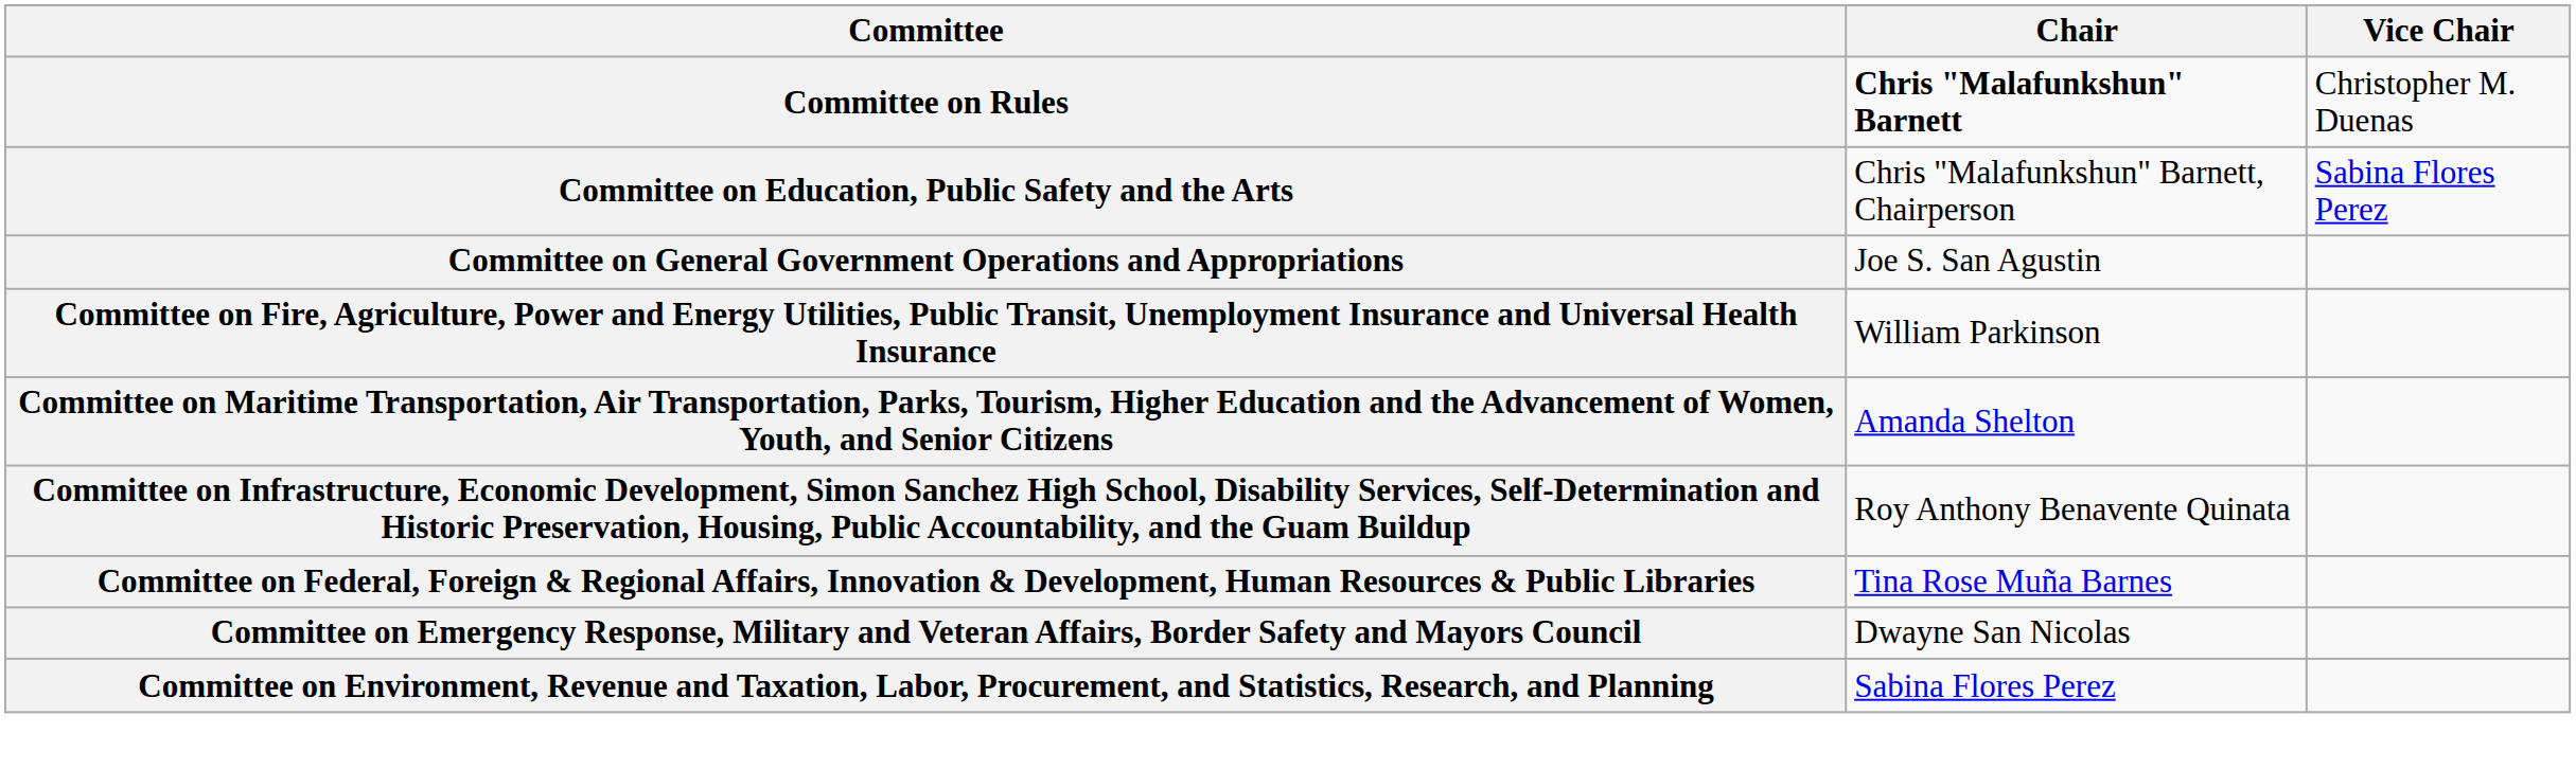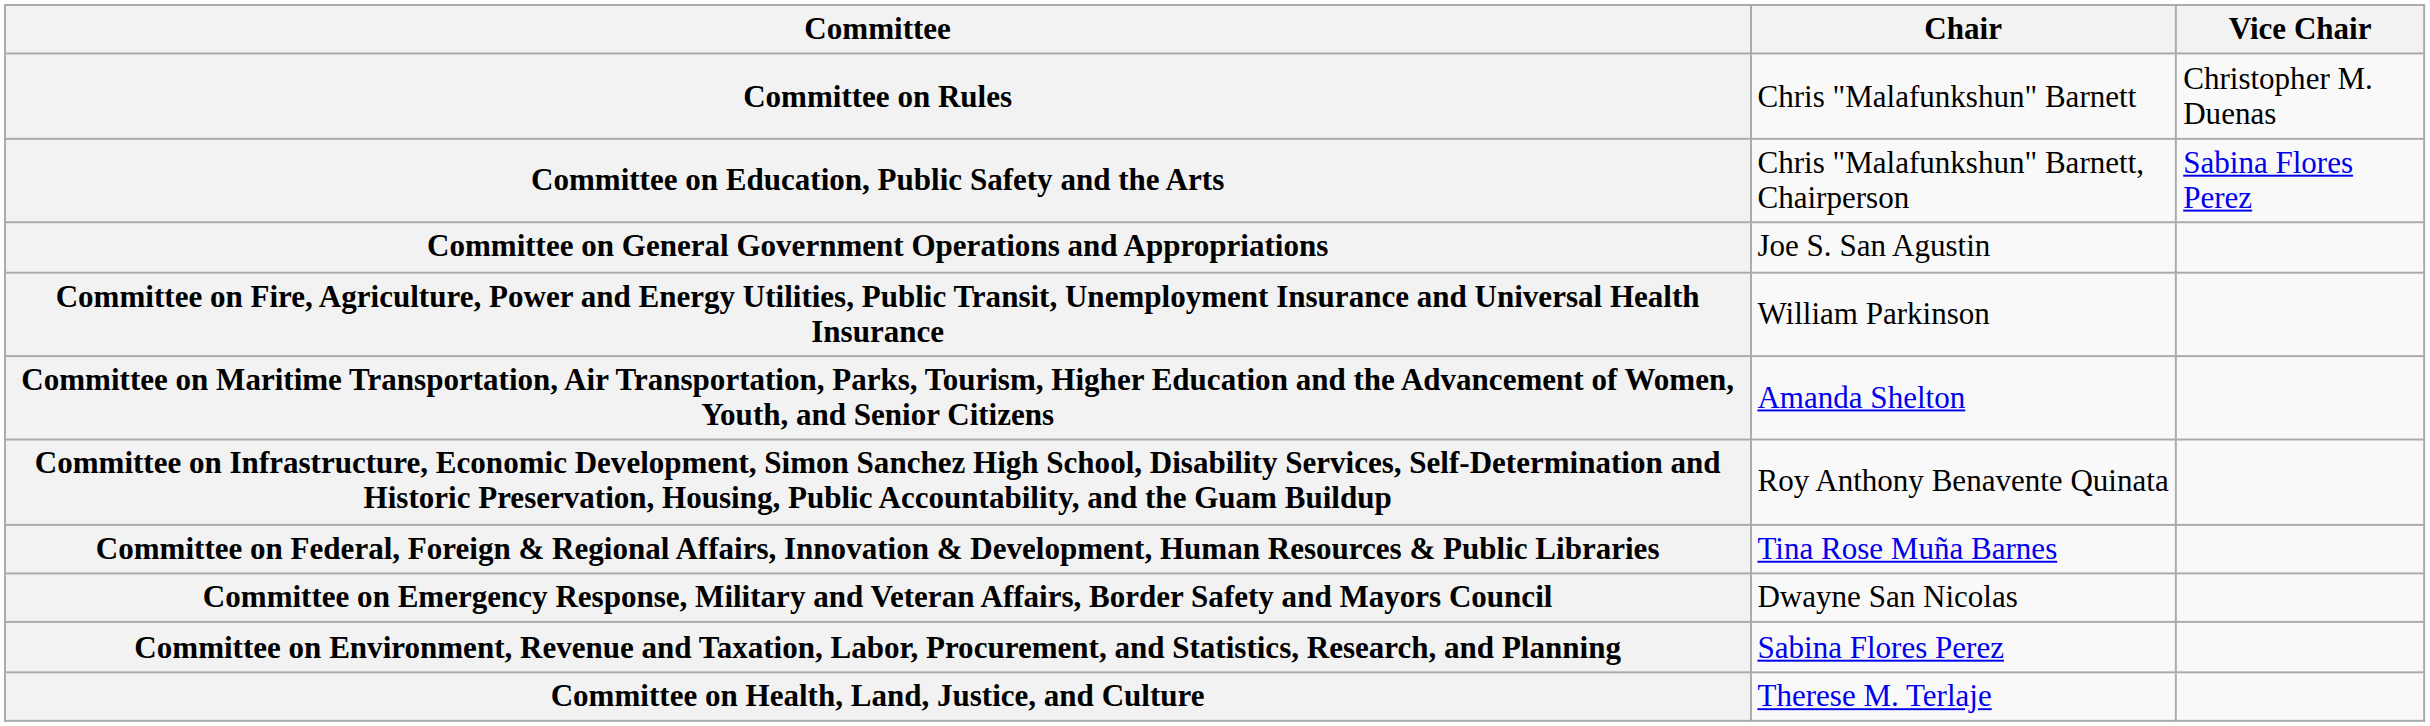 <table class="wikitable sortable plainrowheaders">
 <tr>
 <th scope="col">Committee</th>
 <th scope="col">Chair</th>
 <th scope="col">Vice Chair</th>
 </tr>
 <tr>
 <th scope="row">Committee on Rules</th>
-<td><strong>Chris "Malafunkshun" Barnett</strong></td>
+<td>Chris "Malafunkshun" Barnett</td>
 <td>Christopher M. Duenas</td>
 </tr>
 <tr>
 <th scope="row">Committee on Education, Public Safety and the Arts</th>
 <td>Chris "Malafunkshun" Barnett, Chairperson</td>
 <td><a href='#'>Sabina Flores Perez</a></td>
 </tr>
 <tr>
 <th scope="row">Committee on General Government Operations and Appropriations</th>
 <td>Joe S. San Agustin</td>
 <td></td>
 </tr>
 <tr>
 <th scope="row">Committee on Fire, Agriculture, Power and Energy Utilities, Public Transit, Unemployment Insurance and Universal Health Insurance</th>
 <td>William Parkinson</td>
 <td></td>
 </tr>
 <tr>
 <th scope="row">Committee on Maritime Transportation, Air Transportation, Parks, Tourism, Higher Education and the Advancement of Women, Youth, and Senior Citizens</th>
 <td><a href='#'>Amanda Shelton</a></td>
 <td></td>
 </tr>
 <tr>
 <th scope="row">Committee on Infrastructure, Economic Development, Simon Sanchez High School, Disability Services, Self-Determination and Historic Preservation, Housing, Public Accountability, and the Guam Buildup</th>
 <td>Roy Anthony Benavente Quinata</td>
 <td></td>
 </tr>
 <tr>
 <th scope="row">Committee on Federal, Foreign & Regional Affairs, Innovation & Development, Human Resources & Public Libraries</th>
 <td><a href='#'>Tina Rose Muña Barnes</a></td>
 <td></td>
 </tr>
 <tr>
 <th scope="row">Committee on Emergency Response, Military and Veteran Affairs, Border Safety and Mayors Council</th>
 <td>Dwayne San Nicolas</td>
 <td></td>
 </tr>
 <tr>
 <th scope="row">Committee on Environment, Revenue and Taxation, Labor, Procurement, and Statistics, Research, and Planning</th>
 <td><a href='#'>Sabina Flores Perez</a></td>
 <td></td>
 </tr>
+<tr>
+<th scope="row">Committee on Health, Land, Justice, and Culture</th>
+<td><a href='#'>Therese M. Terlaje</a></td>
+<td></td>
+</tr>
 </table>
